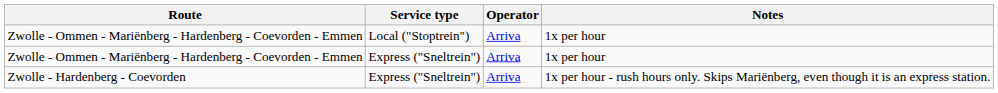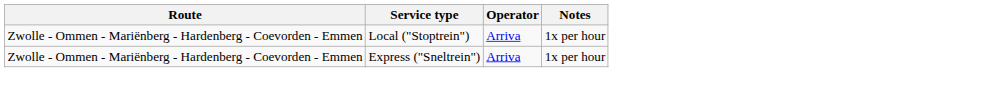 <table class="wikitable">
 <tr>
 <th>Route</th>
 <th>Service type</th>
 <th>Operator</th>
 <th>Notes</th>
 </tr>
 <tr>
 <td>Zwolle - Ommen - Mariënberg - Hardenberg - Coevorden - Emmen</td>
 <td>Local ("Stoptrein")</td>
 <td><a href='#'>Arriva</a></td>
 <td>1x per hour</td>
 </tr>
 <tr>
 <td>Zwolle - Ommen - Mariënberg - Hardenberg - Coevorden - Emmen</td>
 <td>Express ("Sneltrein")</td>
 <td><a href='#'>Arriva</a></td>
 <td>1x per hour</td>
 </tr>
-<tr>
-<td>Zwolle - Hardenberg - Coevorden</td>
-<td>Express ("Sneltrein")</td>
-<td><a href='#'>Arriva</a></td>
-<td>1x per hour - rush hours only. Skips Mariënberg, even though it is an express station.</td>
-</tr>
 </table>
